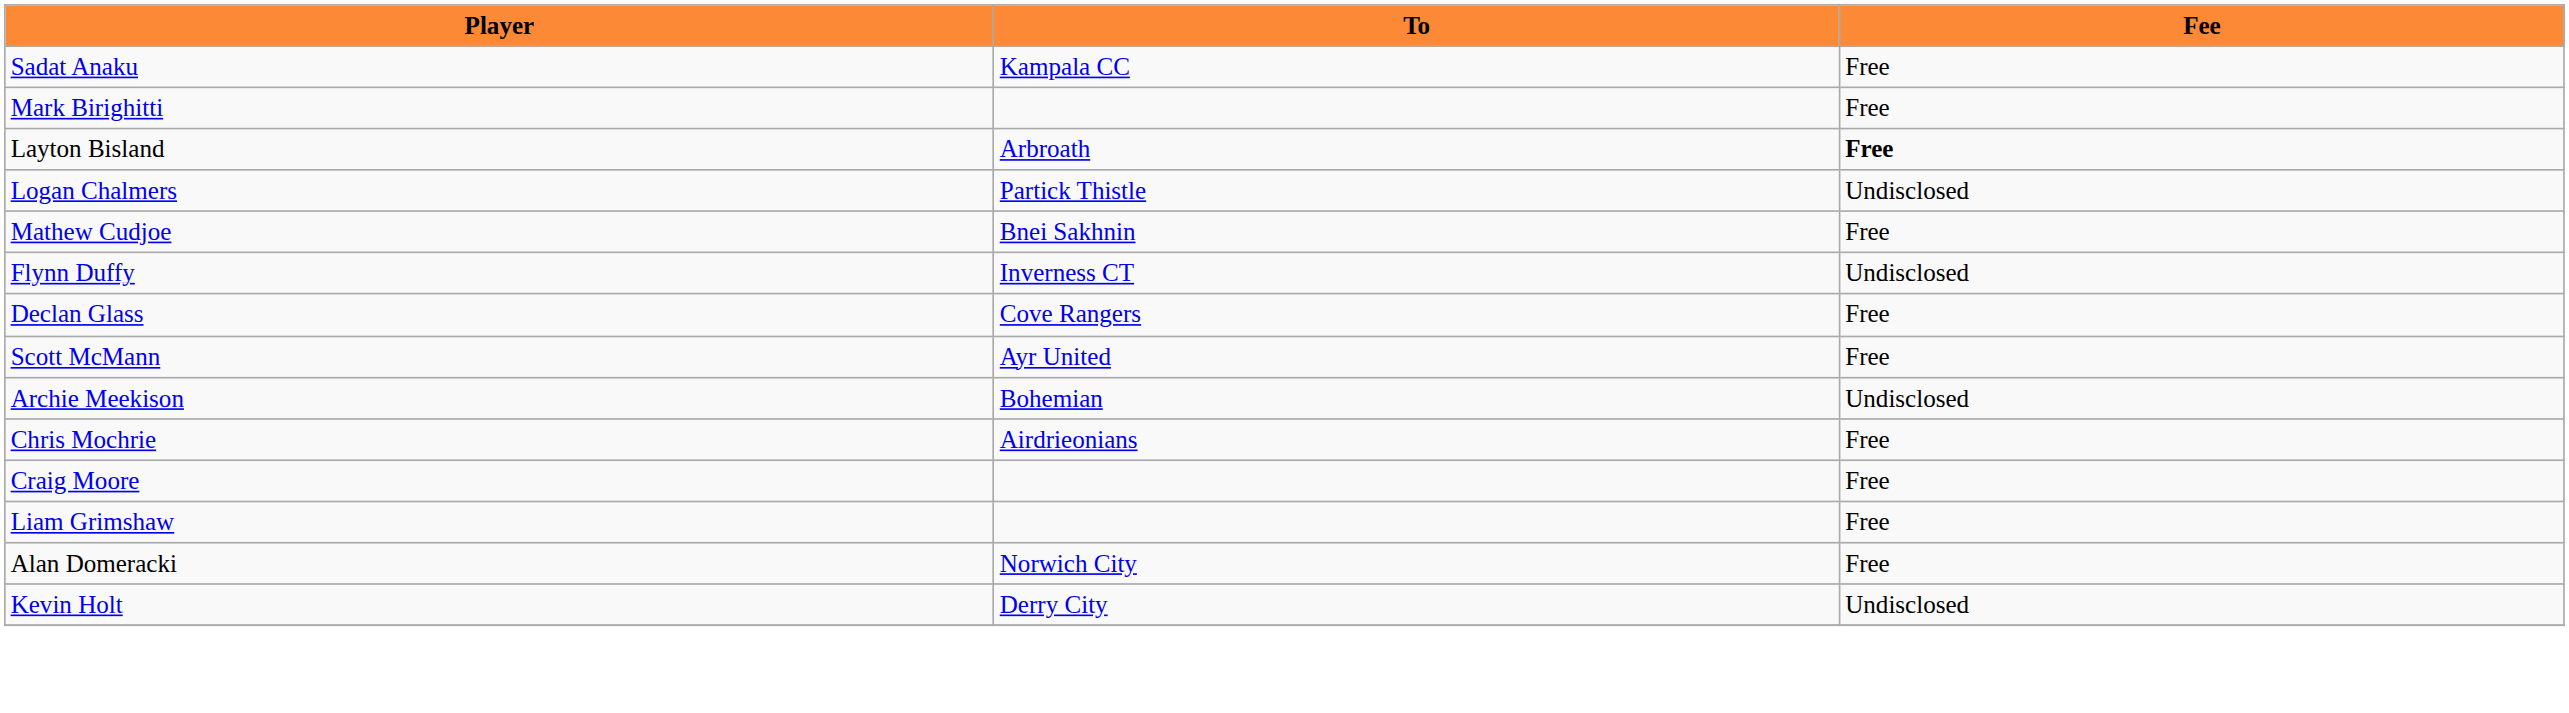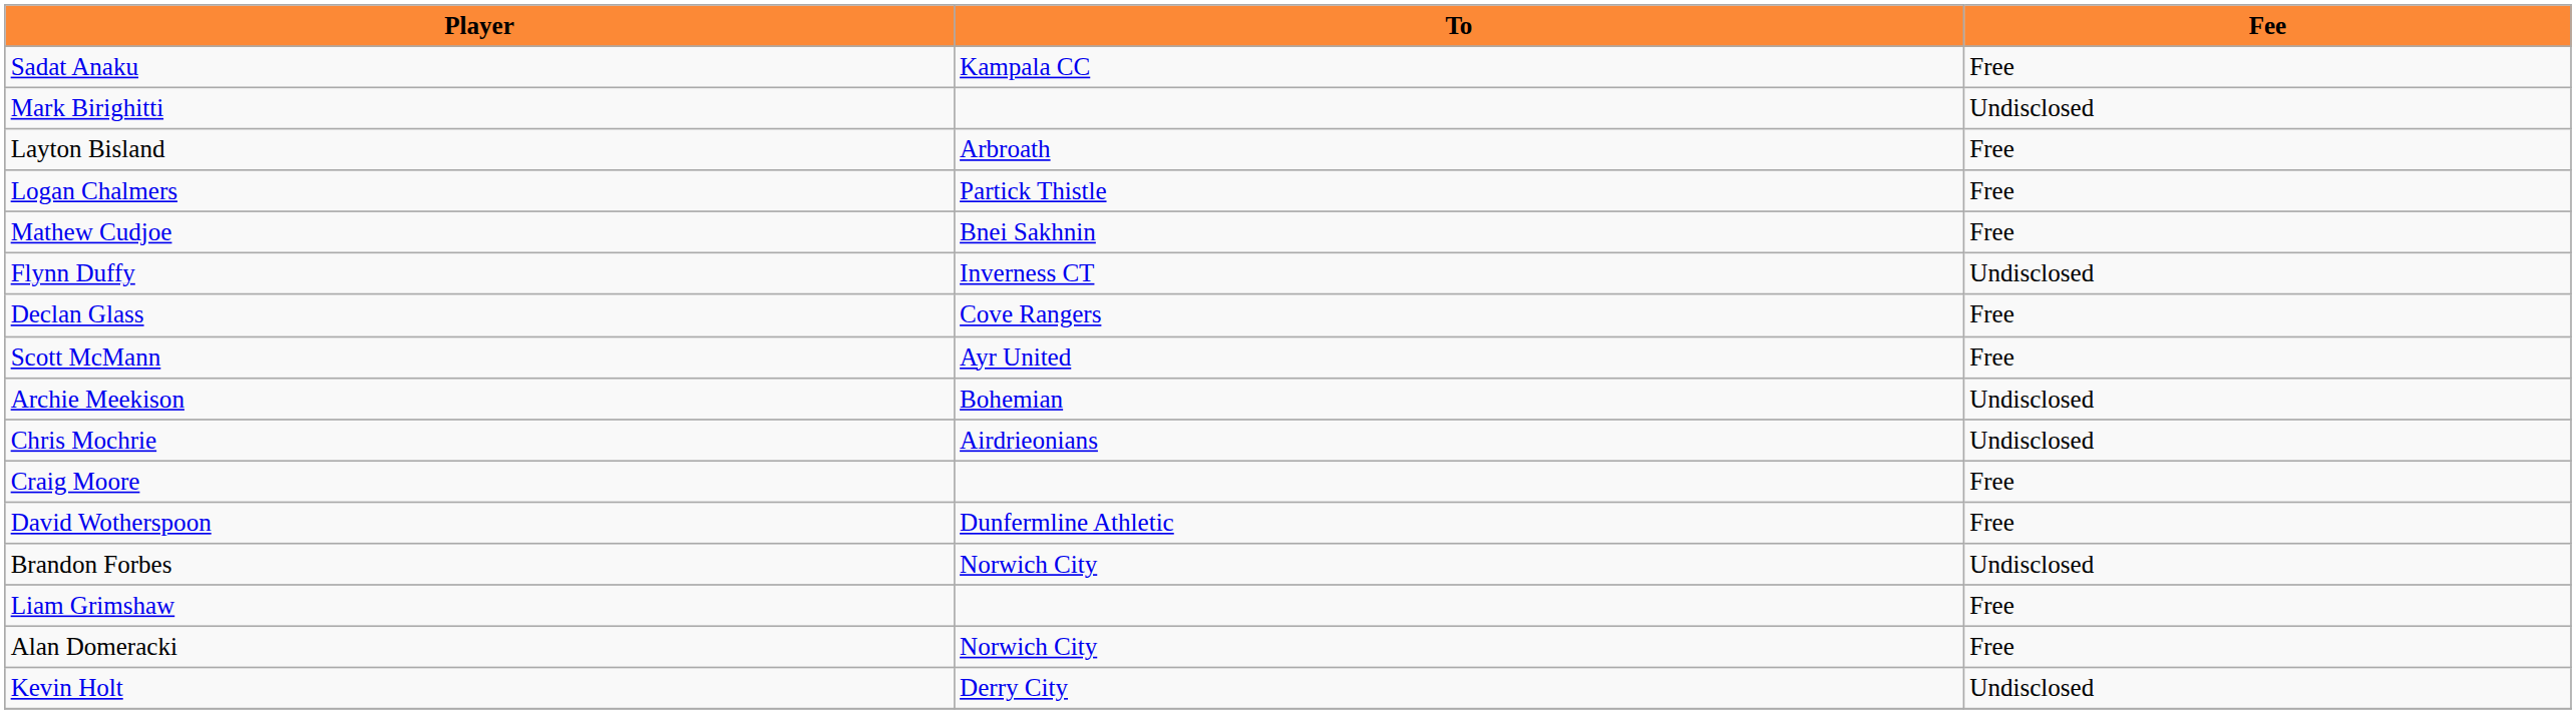 <table class="wikitable" style="text-align:left; font-size:95%;width:98%;">
 <tr>
 <th style="background:#FC8936; color:black;">Player</th>
 <th style="background:#FC8936; color:black;">To</th>
 <th style="background:#FC8936; color:black;">Fee</th>
 </tr>
 <tr>
 <td> <a href='#'>Sadat Anaku</a></td>
 <td> <a href='#'>Kampala CC</a></td>
 <td>Free</td>
 </tr>
 <tr>
 <td> <a href='#'>Mark Birighitti</a></td>
 <td></td>
-<td>Free</td>
+<td>Undisclosed</td>
 </tr>
 <tr>
 <td> Layton Bisland</td>
 <td> <a href='#'>Arbroath</a></td>
-<td><strong>Free</strong></td>
+<td>Free</td>
 </tr>
 <tr>
 <td> <a href='#'>Logan Chalmers</a></td>
 <td> <a href='#'>Partick Thistle</a></td>
-<td>Undisclosed</td>
+<td>Free</td>
 </tr>
 <tr>
 <td> <a href='#'>Mathew Cudjoe</a></td>
 <td> <a href='#'>Bnei Sakhnin</a></td>
 <td>Free</td>
 </tr>
 <tr>
 <td> <a href='#'>Flynn Duffy</a></td>
 <td> <a href='#'>Inverness CT</a></td>
 <td>Undisclosed</td>
 </tr>
 <tr>
 <td> <a href='#'>Declan Glass</a></td>
 <td> <a href='#'>Cove Rangers</a></td>
 <td>Free</td>
 </tr>
 <tr>
 <td> <a href='#'>Scott McMann</a></td>
 <td> <a href='#'>Ayr United</a></td>
 <td>Free</td>
 </tr>
 <tr>
 <td> <a href='#'>Archie Meekison</a></td>
 <td> <a href='#'>Bohemian</a></td>
 <td>Undisclosed</td>
 </tr>
 <tr>
 <td> <a href='#'>Chris Mochrie</a></td>
 <td> <a href='#'>Airdrieonians</a></td>
-<td>Free</td>
+<td>Undisclosed</td>
 </tr>
 <tr>
 <td> <a href='#'>Craig Moore</a></td>
 <td></td>
 <td>Free</td>
+</tr>
+<tr>
+<td> <a href='#'>David Wotherspoon</a></td>
+<td> <a href='#'>Dunfermline Athletic</a></td>
+<td>Free</td>
+</tr>
+<tr>
+<td> Brandon Forbes</td>
+<td> <a href='#'>Norwich City</a></td>
+<td>Undisclosed</td>
 </tr>
 <tr>
 <td> <a href='#'>Liam Grimshaw</a></td>
 <td></td>
 <td>Free</td>
 </tr>
 <tr>
 <td> Alan Domeracki</td>
 <td> <a href='#'>Norwich City</a></td>
 <td>Free</td>
 </tr>
 <tr>
 <td> <a href='#'>Kevin Holt</a></td>
 <td> <a href='#'>Derry City</a></td>
 <td>Undisclosed</td>
 </tr>
 <tr>
 </tr>
 </table>
